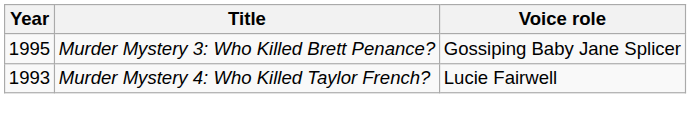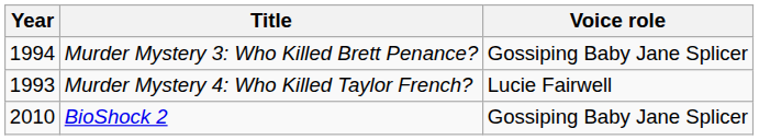 <table class="wikitable sortable">
 <tr>
 <th>Year</th>
 <th>Title</th>
 <th>Voice role</th>
 </tr>
 <tr>
-<td>1995</td>
+<td>1994</td>
 <td><em>Murder Mystery 3: Who Killed Brett Penance?</em></td>
 <td>Gossiping Baby Jane Splicer</td>
 </tr>
 <tr>
 <td>1993</td>
 <td><em>Murder Mystery 4: Who Killed Taylor French?</em></td>
 <td>Lucie Fairwell</td>
 </tr>
+<tr>
+<td>2010</td>
+<td><em><a href='#'>BioShock 2</a></em></td>
+<td>Gossiping Baby Jane Splicer</td>
+</tr>
 </table>
